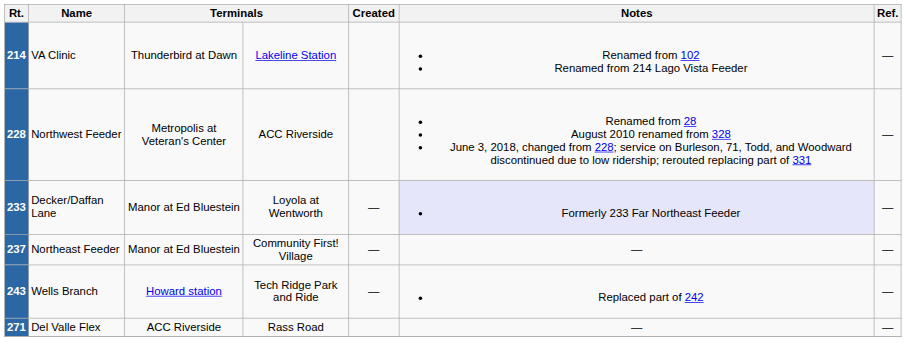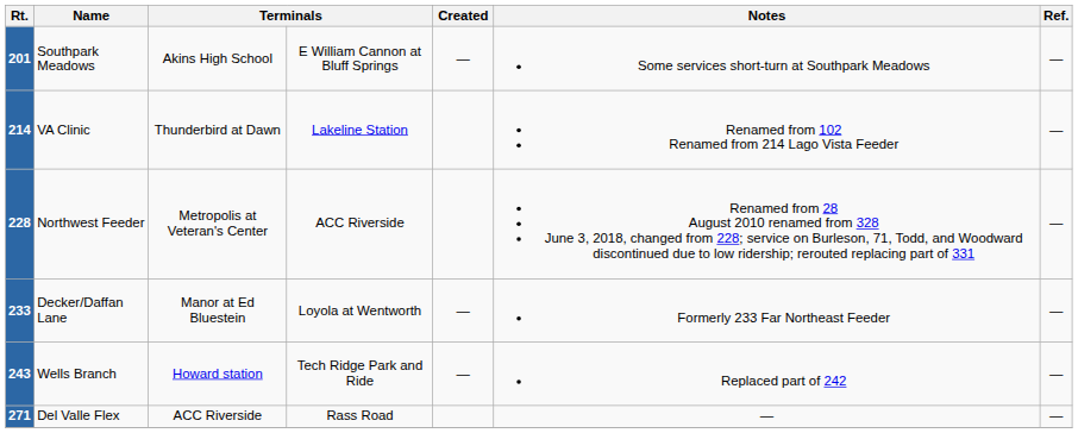 <table class="wikitable sortable" style="text-align: center; width:100%;">
 <tr>
 <th scope="col" style="width: 1.5em;">Rt.</th>
 <th scope="col" style="width: 8em;">Name</th>
 <th colspan=2 class="unsortable">Terminals</th>
 <th scope="col" style="width: 4em;">Created</th>
 <th class="unsortable">Notes</th>
 <th scope="col" style="width: 1em;" class="unsortable">Ref.</th>
+</tr>
+<tr>
+<th style="background: #2C67A5; color:#FFFFFF;">201</th>
+<td align="left">Southpark Meadows</td>
+<td>Akins High School</td>
+<td>E William Cannon at Bluff Springs</td>
+<td>—</td>
+<td><br><ul><li>Some services short-turn at Southpark Meadows</li></ul></td>
+<td>—</td>
 </tr>
 <tr>
 <th style="background: #2C67A5; color:#FFFFFF;">214</th>
 <td align="left">VA Clinic</td>
 <td>Thunderbird at Dawn</td>
 <td><a href='#'>Lakeline Station</a></td>
 <td></td>
 <td><br><ul><li>Renamed from <a href='#'>102</a></li><li>Renamed from 214 Lago Vista Feeder</li></ul></td>
 <td>—</td>
 </tr>
 <tr>
 <th style="background: #2C67A5; color:#FFFFFF;">228</th>
 <td align="left">Northwest Feeder</td>
 <td>Metropolis at Veteran's Center</td>
 <td>ACC Riverside</td>
 <td></td>
 <td><br><ul><li>Renamed from <a href='#'>28</a></li><li>August 2010 renamed from <a href='#'>328</a></li><li>June 3, 2018, changed from <a href='#'>228</a>; service on Burleson, 71, Todd, and Woodward discontinued due to low ridership; rerouted replacing part of <a href='#'>331</a></li></ul></td>
 <td>—</td>
 </tr>
 <tr>
 <th style="background: #2C67A5; color:#FFFFFF;">233</th>
 <td align="left">Decker/Daffan Lane</td>
 <td>Manor at Ed Bluestein</td>
 <td>Loyola at Wentworth</td>
 <td>—</td>
-<td style="background: lavender;"><br><ul><li>Formerly 233 Far Northeast Feeder</li></ul></td>
-<td>—</td>
-</tr>
-<tr>
-<th style="background: #2C67A5; color:#FFFFFF;">237</th>
-<td align="left">Northeast Feeder</td>
-<td>Manor at Ed Bluestein</td>
-<td>Community First! Village</td>
-<td>—</td>
-<td>—</td>
+<td><br><ul><li>Formerly 233 Far Northeast Feeder</li></ul></td>
 <td>—</td>
 </tr>
 <tr>
 <th style="background: #2C67A5; color:#FFFFFF;">243</th>
 <td align="left">Wells Branch</td>
 <td><a href='#'>Howard station</a></td>
 <td>Tech Ridge Park and Ride</td>
 <td>—</td>
 <td><br><ul><li>Replaced part of <a href='#'>242</a></li></ul></td>
 <td>—</td>
 </tr>
 <tr>
 <th style="background: #2C67A5; color:#FFFFFF;">271</th>
 <td align="left">Del Valle Flex</td>
 <td>ACC Riverside</td>
 <td>Rass Road</td>
 <td></td>
 <td>—</td>
 <td>—</td>
 </tr>
 <tr>
 </tr>
 </table>
